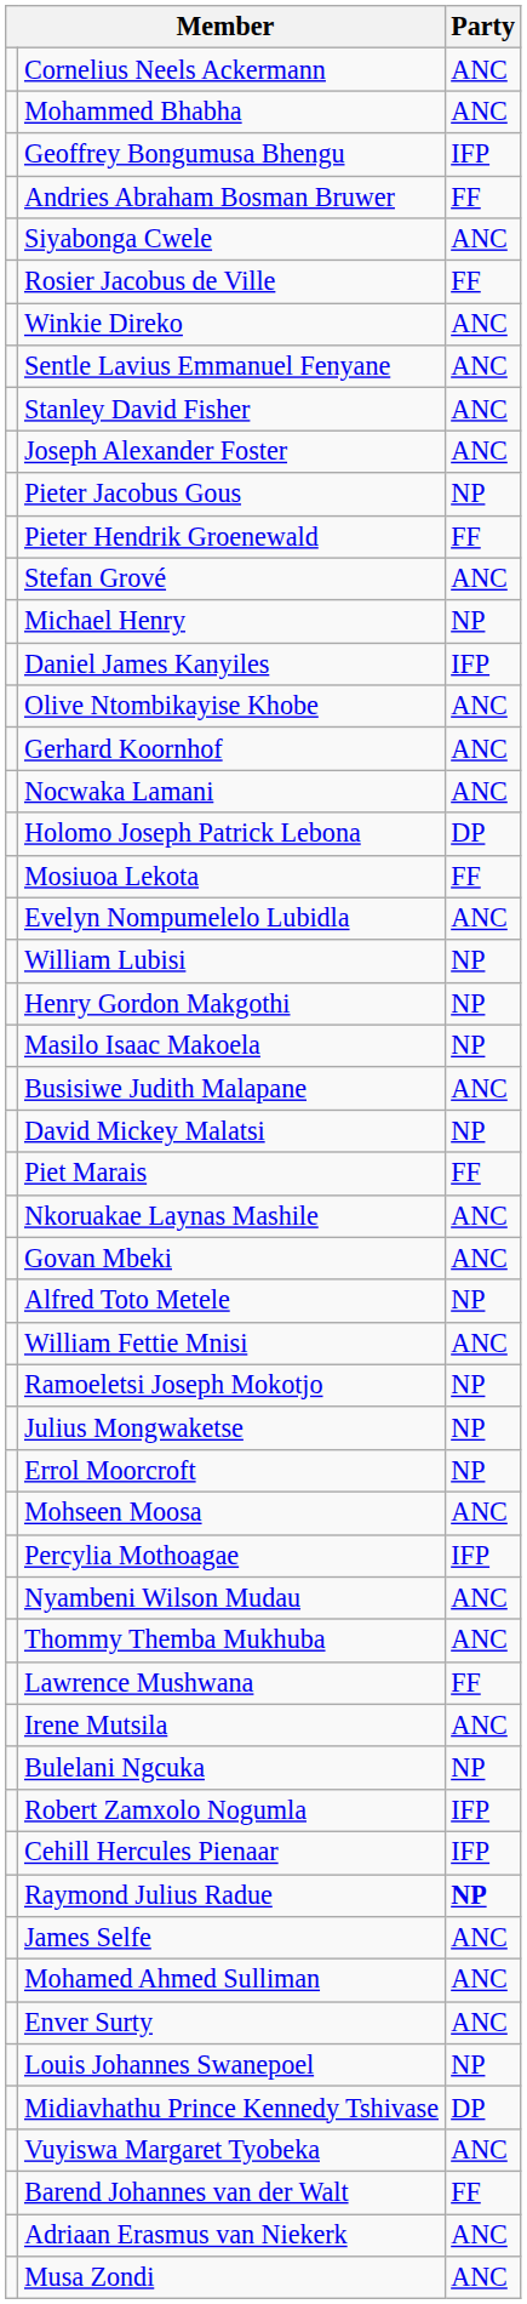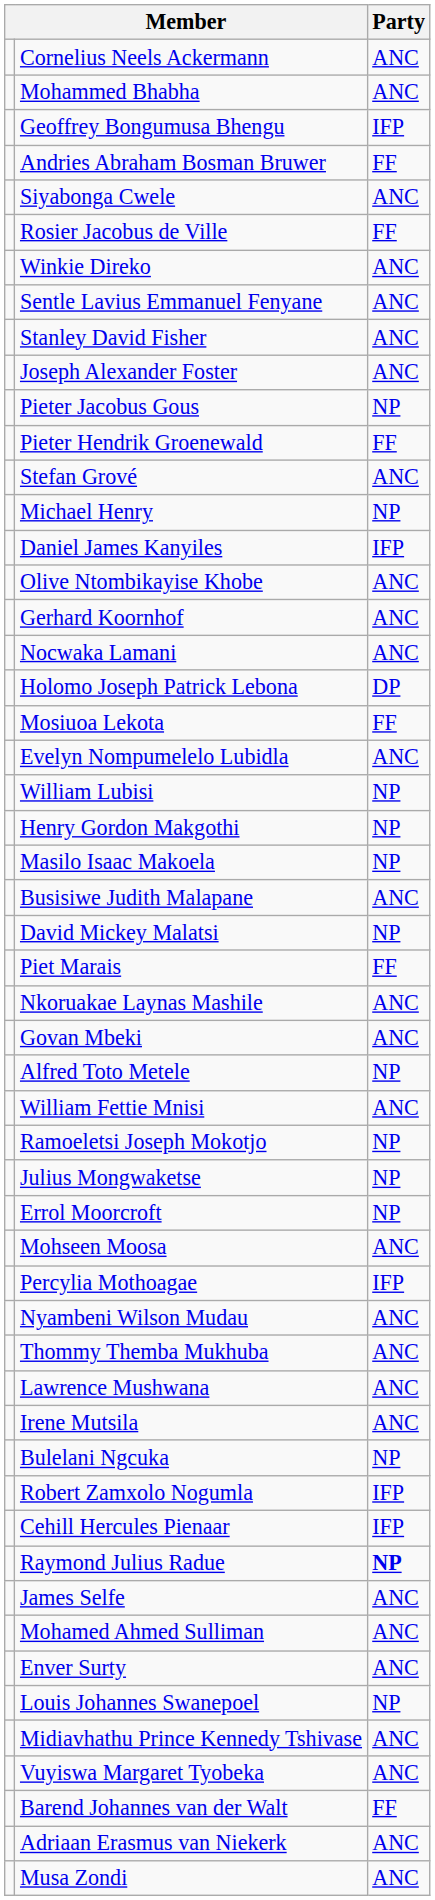 <table class="wikitable sortable">
 <tr>
 <th colspan="2">Member</th>
 <th>Party</th>
 </tr>
 <tr>
 <td></td>
 <td><a href='#'>Cornelius Neels Ackermann</a></td>
 <td><a href='#'>ANC</a></td>
 </tr>
 <tr>
 <td></td>
 <td><a href='#'>Mohammed Bhabha</a></td>
 <td><a href='#'>ANC</a></td>
 </tr>
 <tr>
 <td></td>
 <td><a href='#'>Geoffrey Bongumusa Bhengu</a></td>
 <td><a href='#'>IFP</a></td>
 </tr>
 <tr>
 <td></td>
 <td><a href='#'>Andries Abraham Bosman Bruwer</a></td>
 <td><a href='#'>FF</a></td>
 </tr>
 <tr>
 <td></td>
 <td><a href='#'>Siyabonga Cwele</a></td>
 <td><a href='#'>ANC</a></td>
 </tr>
 <tr>
 <td></td>
 <td><a href='#'>Rosier Jacobus de Ville</a></td>
 <td><a href='#'>FF</a></td>
 </tr>
 <tr>
 <td></td>
 <td><a href='#'>Winkie Direko</a></td>
 <td><a href='#'>ANC</a></td>
 </tr>
 <tr>
 <td></td>
 <td><a href='#'>Sentle Lavius Emmanuel Fenyane</a></td>
 <td><a href='#'>ANC</a></td>
 </tr>
 <tr>
 <td></td>
 <td><a href='#'>Stanley David Fisher</a></td>
 <td><a href='#'>ANC</a></td>
 </tr>
 <tr>
 <td></td>
 <td><a href='#'>Joseph Alexander Foster</a></td>
 <td><a href='#'>ANC</a></td>
 </tr>
 <tr>
 <td></td>
 <td><a href='#'>Pieter Jacobus Gous</a></td>
 <td><a href='#'>NP</a></td>
 </tr>
 <tr>
 <td></td>
 <td><a href='#'>Pieter Hendrik Groenewald</a></td>
 <td><a href='#'>FF</a></td>
 </tr>
 <tr>
 <td></td>
 <td><a href='#'>Stefan Grové</a></td>
 <td><a href='#'>ANC</a></td>
 </tr>
 <tr>
 <td></td>
 <td><a href='#'>Michael Henry</a></td>
 <td><a href='#'>NP</a></td>
 </tr>
 <tr>
 <td></td>
 <td><a href='#'>Daniel James Kanyiles</a></td>
 <td><a href='#'>IFP</a></td>
 </tr>
 <tr>
 <td></td>
 <td><a href='#'>Olive Ntombikayise Khobe</a></td>
 <td><a href='#'>ANC</a></td>
 </tr>
 <tr>
 <td></td>
 <td><a href='#'>Gerhard Koornhof</a></td>
 <td><a href='#'>ANC</a></td>
 </tr>
 <tr>
 <td></td>
 <td><a href='#'>Nocwaka Lamani</a></td>
 <td><a href='#'>ANC</a></td>
 </tr>
 <tr>
 <td></td>
 <td><a href='#'>Holomo Joseph Patrick Lebona</a></td>
 <td><a href='#'>DP</a></td>
 </tr>
 <tr>
 <td></td>
 <td><a href='#'>Mosiuoa Lekota</a></td>
 <td><a href='#'>FF</a></td>
 </tr>
 <tr>
 <td></td>
 <td><a href='#'>Evelyn Nompumelelo Lubidla</a></td>
 <td><a href='#'>ANC</a></td>
 </tr>
 <tr>
 <td></td>
 <td><a href='#'>William Lubisi</a></td>
 <td><a href='#'>NP</a></td>
 </tr>
 <tr>
 <td></td>
 <td><a href='#'>Henry Gordon Makgothi</a></td>
 <td><a href='#'>NP</a></td>
 </tr>
 <tr>
 <td></td>
 <td><a href='#'>Masilo Isaac Makoela</a></td>
 <td><a href='#'>NP</a></td>
 </tr>
 <tr>
 <td></td>
 <td><a href='#'>Busisiwe Judith Malapane</a></td>
 <td><a href='#'>ANC</a></td>
 </tr>
 <tr>
 <td></td>
 <td><a href='#'>David Mickey Malatsi</a></td>
 <td><a href='#'>NP</a></td>
 </tr>
 <tr>
 <td></td>
 <td><a href='#'>Piet Marais</a></td>
 <td><a href='#'>FF</a></td>
 </tr>
 <tr>
 <td></td>
 <td><a href='#'>Nkoruakae Laynas Mashile</a></td>
 <td><a href='#'>ANC</a></td>
 </tr>
 <tr>
 <td></td>
 <td><a href='#'>Govan Mbeki</a></td>
 <td><a href='#'>ANC</a></td>
 </tr>
 <tr>
 <td></td>
 <td><a href='#'>Alfred Toto Metele</a></td>
 <td><a href='#'>NP</a></td>
 </tr>
 <tr>
 <td></td>
 <td><a href='#'>William Fettie Mnisi</a></td>
 <td><a href='#'>ANC</a></td>
 </tr>
 <tr>
 <td></td>
 <td><a href='#'>Ramoeletsi Joseph Mokotjo</a></td>
 <td><a href='#'>NP</a></td>
 </tr>
 <tr>
 <td></td>
 <td><a href='#'>Julius Mongwaketse</a></td>
 <td><a href='#'>NP</a></td>
 </tr>
 <tr>
 <td></td>
 <td><a href='#'>Errol Moorcroft</a></td>
 <td><a href='#'>NP</a></td>
 </tr>
 <tr>
 <td></td>
 <td><a href='#'>Mohseen Moosa</a></td>
 <td><a href='#'>ANC</a></td>
 </tr>
 <tr>
 <td></td>
 <td><a href='#'>Percylia Mothoagae</a></td>
 <td><a href='#'>IFP</a></td>
 </tr>
 <tr>
 <td></td>
 <td><a href='#'>Nyambeni Wilson Mudau</a></td>
 <td><a href='#'>ANC</a></td>
 </tr>
 <tr>
 <td></td>
 <td><a href='#'>Thommy Themba Mukhuba</a></td>
 <td><a href='#'>ANC</a></td>
 </tr>
 <tr>
 <td></td>
 <td><a href='#'>Lawrence Mushwana</a></td>
-<td><a href='#'>FF</a></td>
+<td><a href='#'>ANC</a></td>
 </tr>
 <tr>
 <td></td>
 <td><a href='#'>Irene Mutsila</a></td>
 <td><a href='#'>ANC</a></td>
 </tr>
 <tr>
 <td></td>
 <td><a href='#'>Bulelani Ngcuka</a></td>
 <td><a href='#'>NP</a></td>
 </tr>
 <tr>
 <td></td>
 <td><a href='#'>Robert Zamxolo Nogumla</a></td>
 <td><a href='#'>IFP</a></td>
 </tr>
 <tr>
 <td></td>
 <td><a href='#'>Cehill Hercules Pienaar</a></td>
 <td><a href='#'>IFP</a></td>
 </tr>
 <tr>
 <td></td>
 <td><a href='#'>Raymond Julius Radue</a></td>
 <td><strong><a href='#'>NP</a></strong></td>
 </tr>
 <tr>
 <td></td>
 <td><a href='#'>James Selfe</a></td>
 <td><a href='#'>ANC</a></td>
 </tr>
 <tr>
 <td></td>
 <td><a href='#'>Mohamed Ahmed Sulliman</a></td>
 <td><a href='#'>ANC</a></td>
 </tr>
 <tr>
 <td></td>
 <td><a href='#'>Enver Surty</a></td>
 <td><a href='#'>ANC</a></td>
 </tr>
 <tr>
 <td></td>
 <td><a href='#'>Louis Johannes Swanepoel</a></td>
 <td><a href='#'>NP</a></td>
 </tr>
 <tr>
 <td></td>
 <td><a href='#'>Midiavhathu Prince Kennedy Tshivase</a></td>
-<td><a href='#'>DP</a></td>
+<td><a href='#'>ANC</a></td>
 </tr>
 <tr>
 <td></td>
 <td><a href='#'>Vuyiswa Margaret Tyobeka</a></td>
 <td><a href='#'>ANC</a></td>
 </tr>
 <tr>
 <td></td>
 <td><a href='#'>Barend Johannes van der Walt</a></td>
 <td><a href='#'>FF</a></td>
 </tr>
 <tr>
 <td></td>
 <td><a href='#'>Adriaan Erasmus van Niekerk</a></td>
 <td><a href='#'>ANC</a></td>
 </tr>
 <tr>
 <td></td>
 <td><a href='#'>Musa Zondi</a></td>
 <td><a href='#'>ANC</a></td>
 </tr>
 </table>
